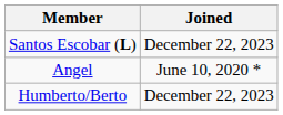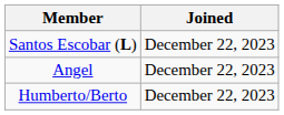 <table class="wikitable sortable" style="text-align:center;">
 <tr>
 <th>Member</th>
 <th>Joined</th>
 </tr>
 <tr>
 <td><a href='#'>Santos Escobar</a> (<strong>L</strong>)</td>
 <td>December 22, 2023</td>
 </tr>
 <tr>
 <td><a href='#'>Angel</a></td>
-<td>June 10, 2020 *</td>
+<td>December 22, 2023</td>
 </tr>
 <tr>
 <td><a href='#'>Humberto/Berto</a></td>
 <td>December 22, 2023</td>
 </tr>
 </table>
